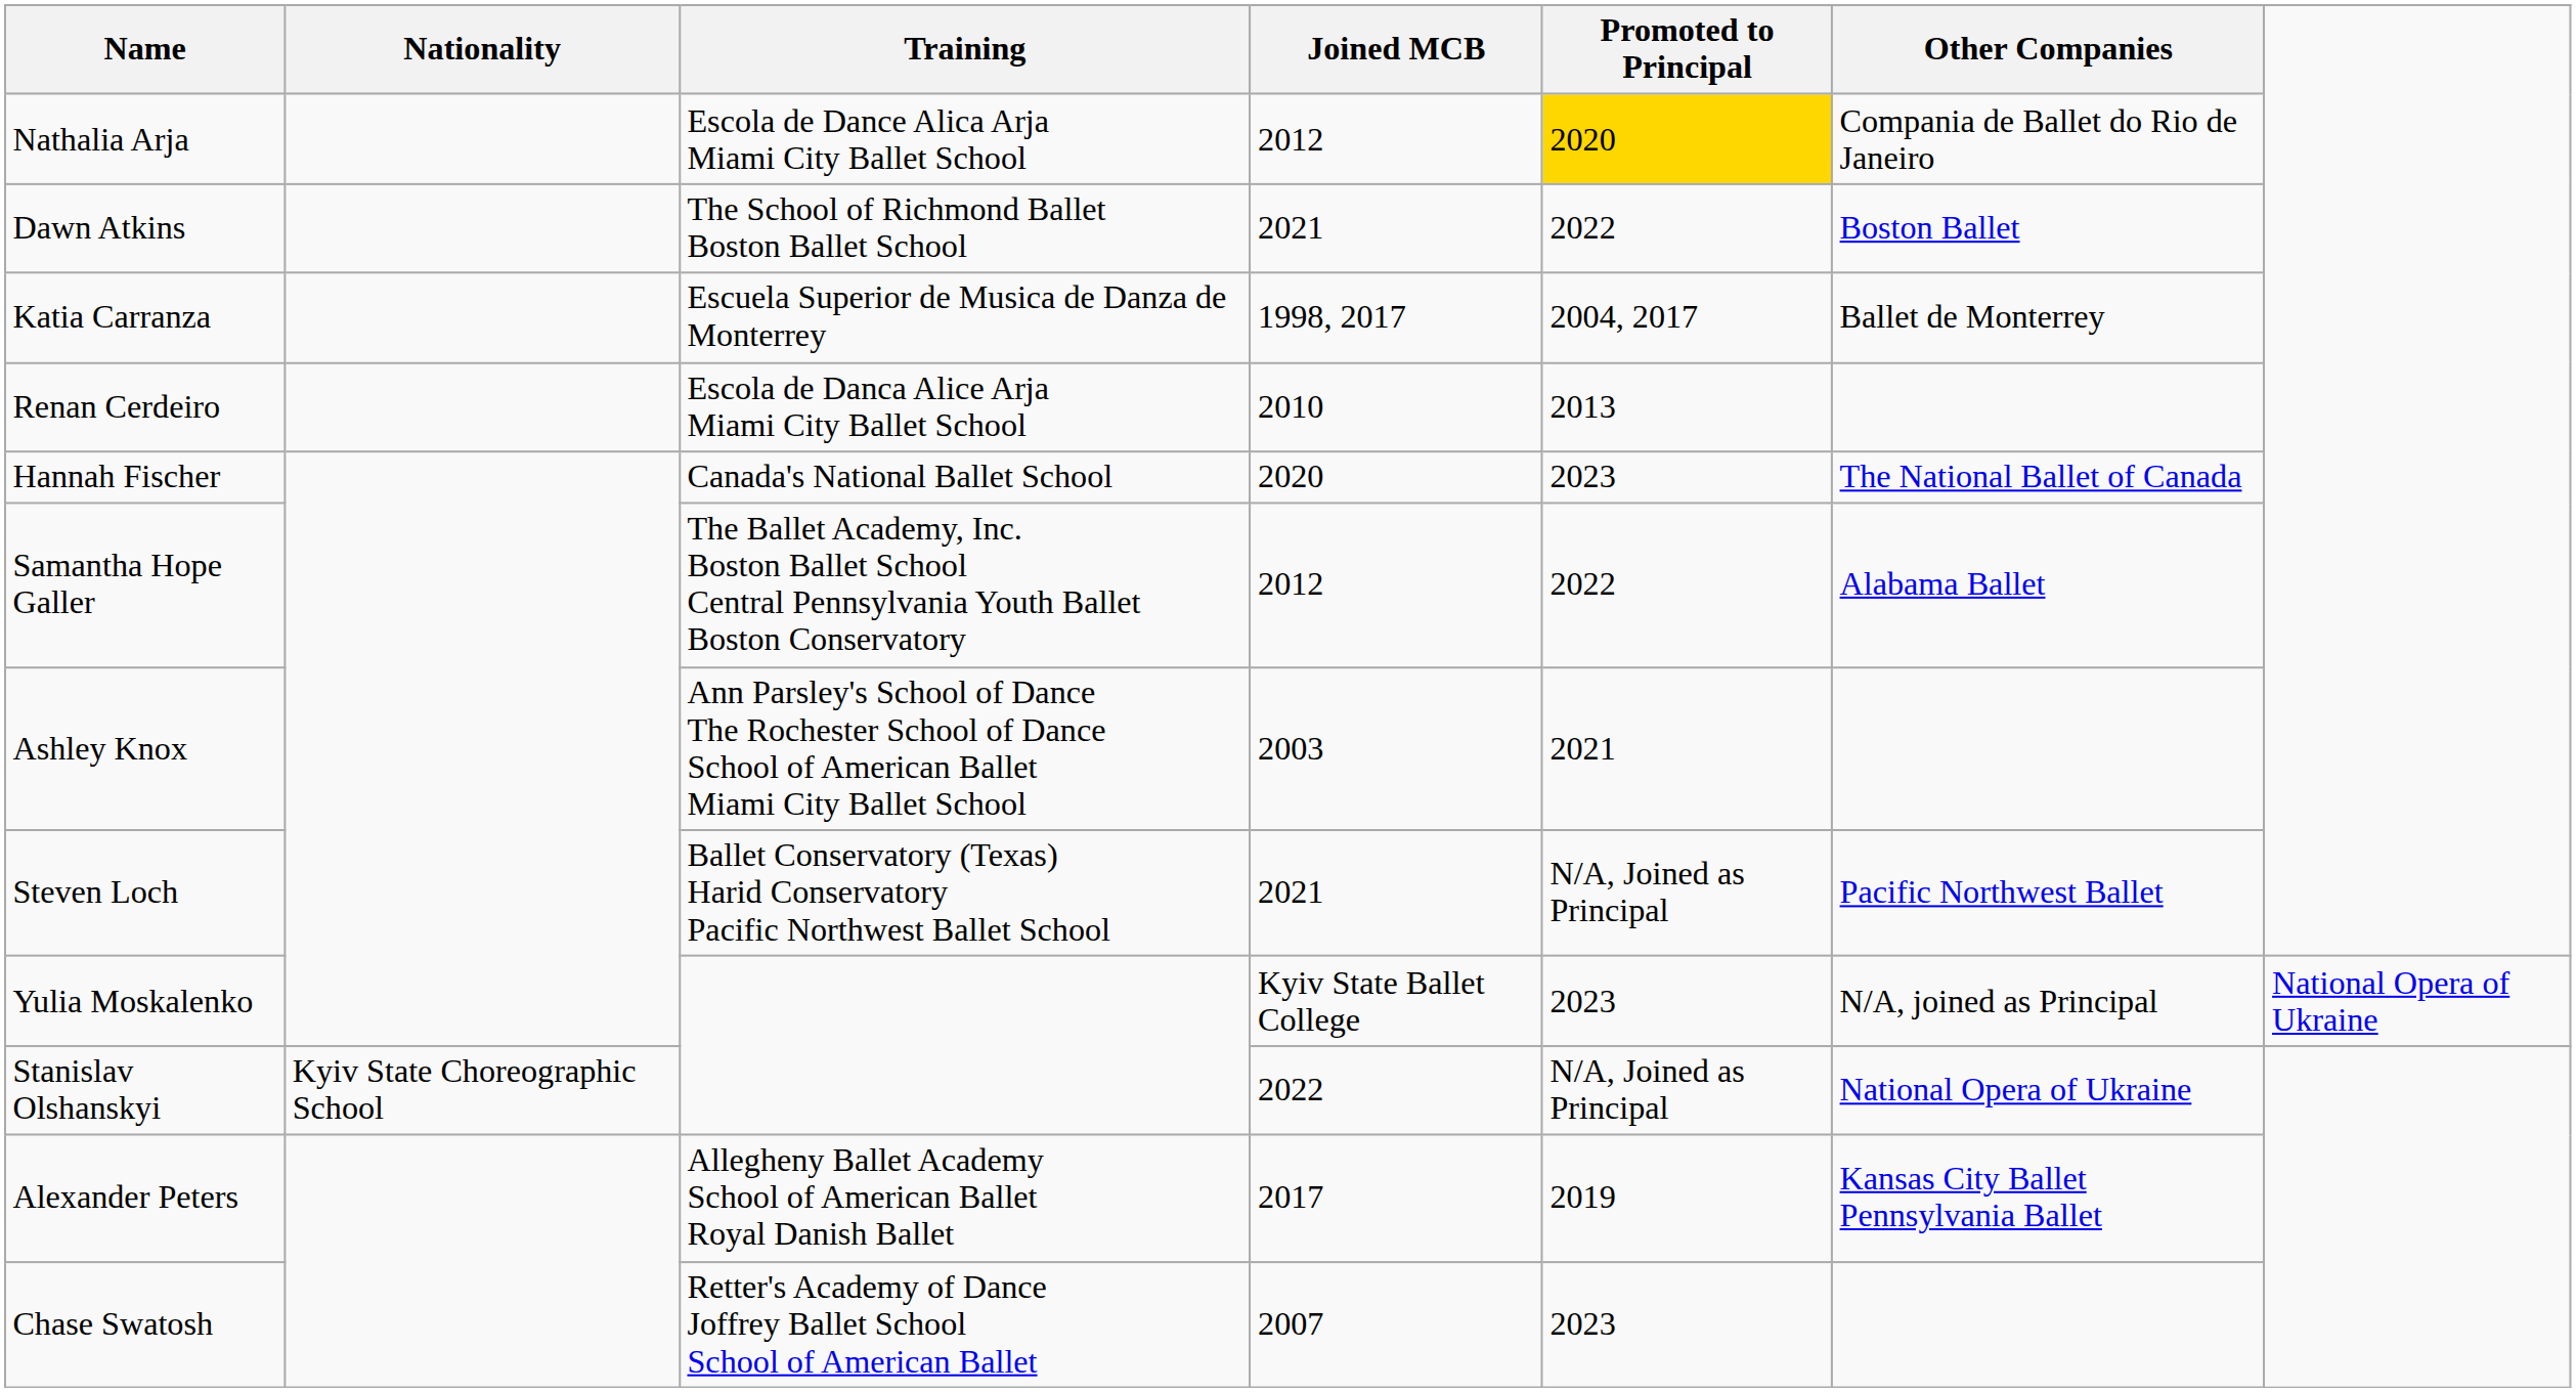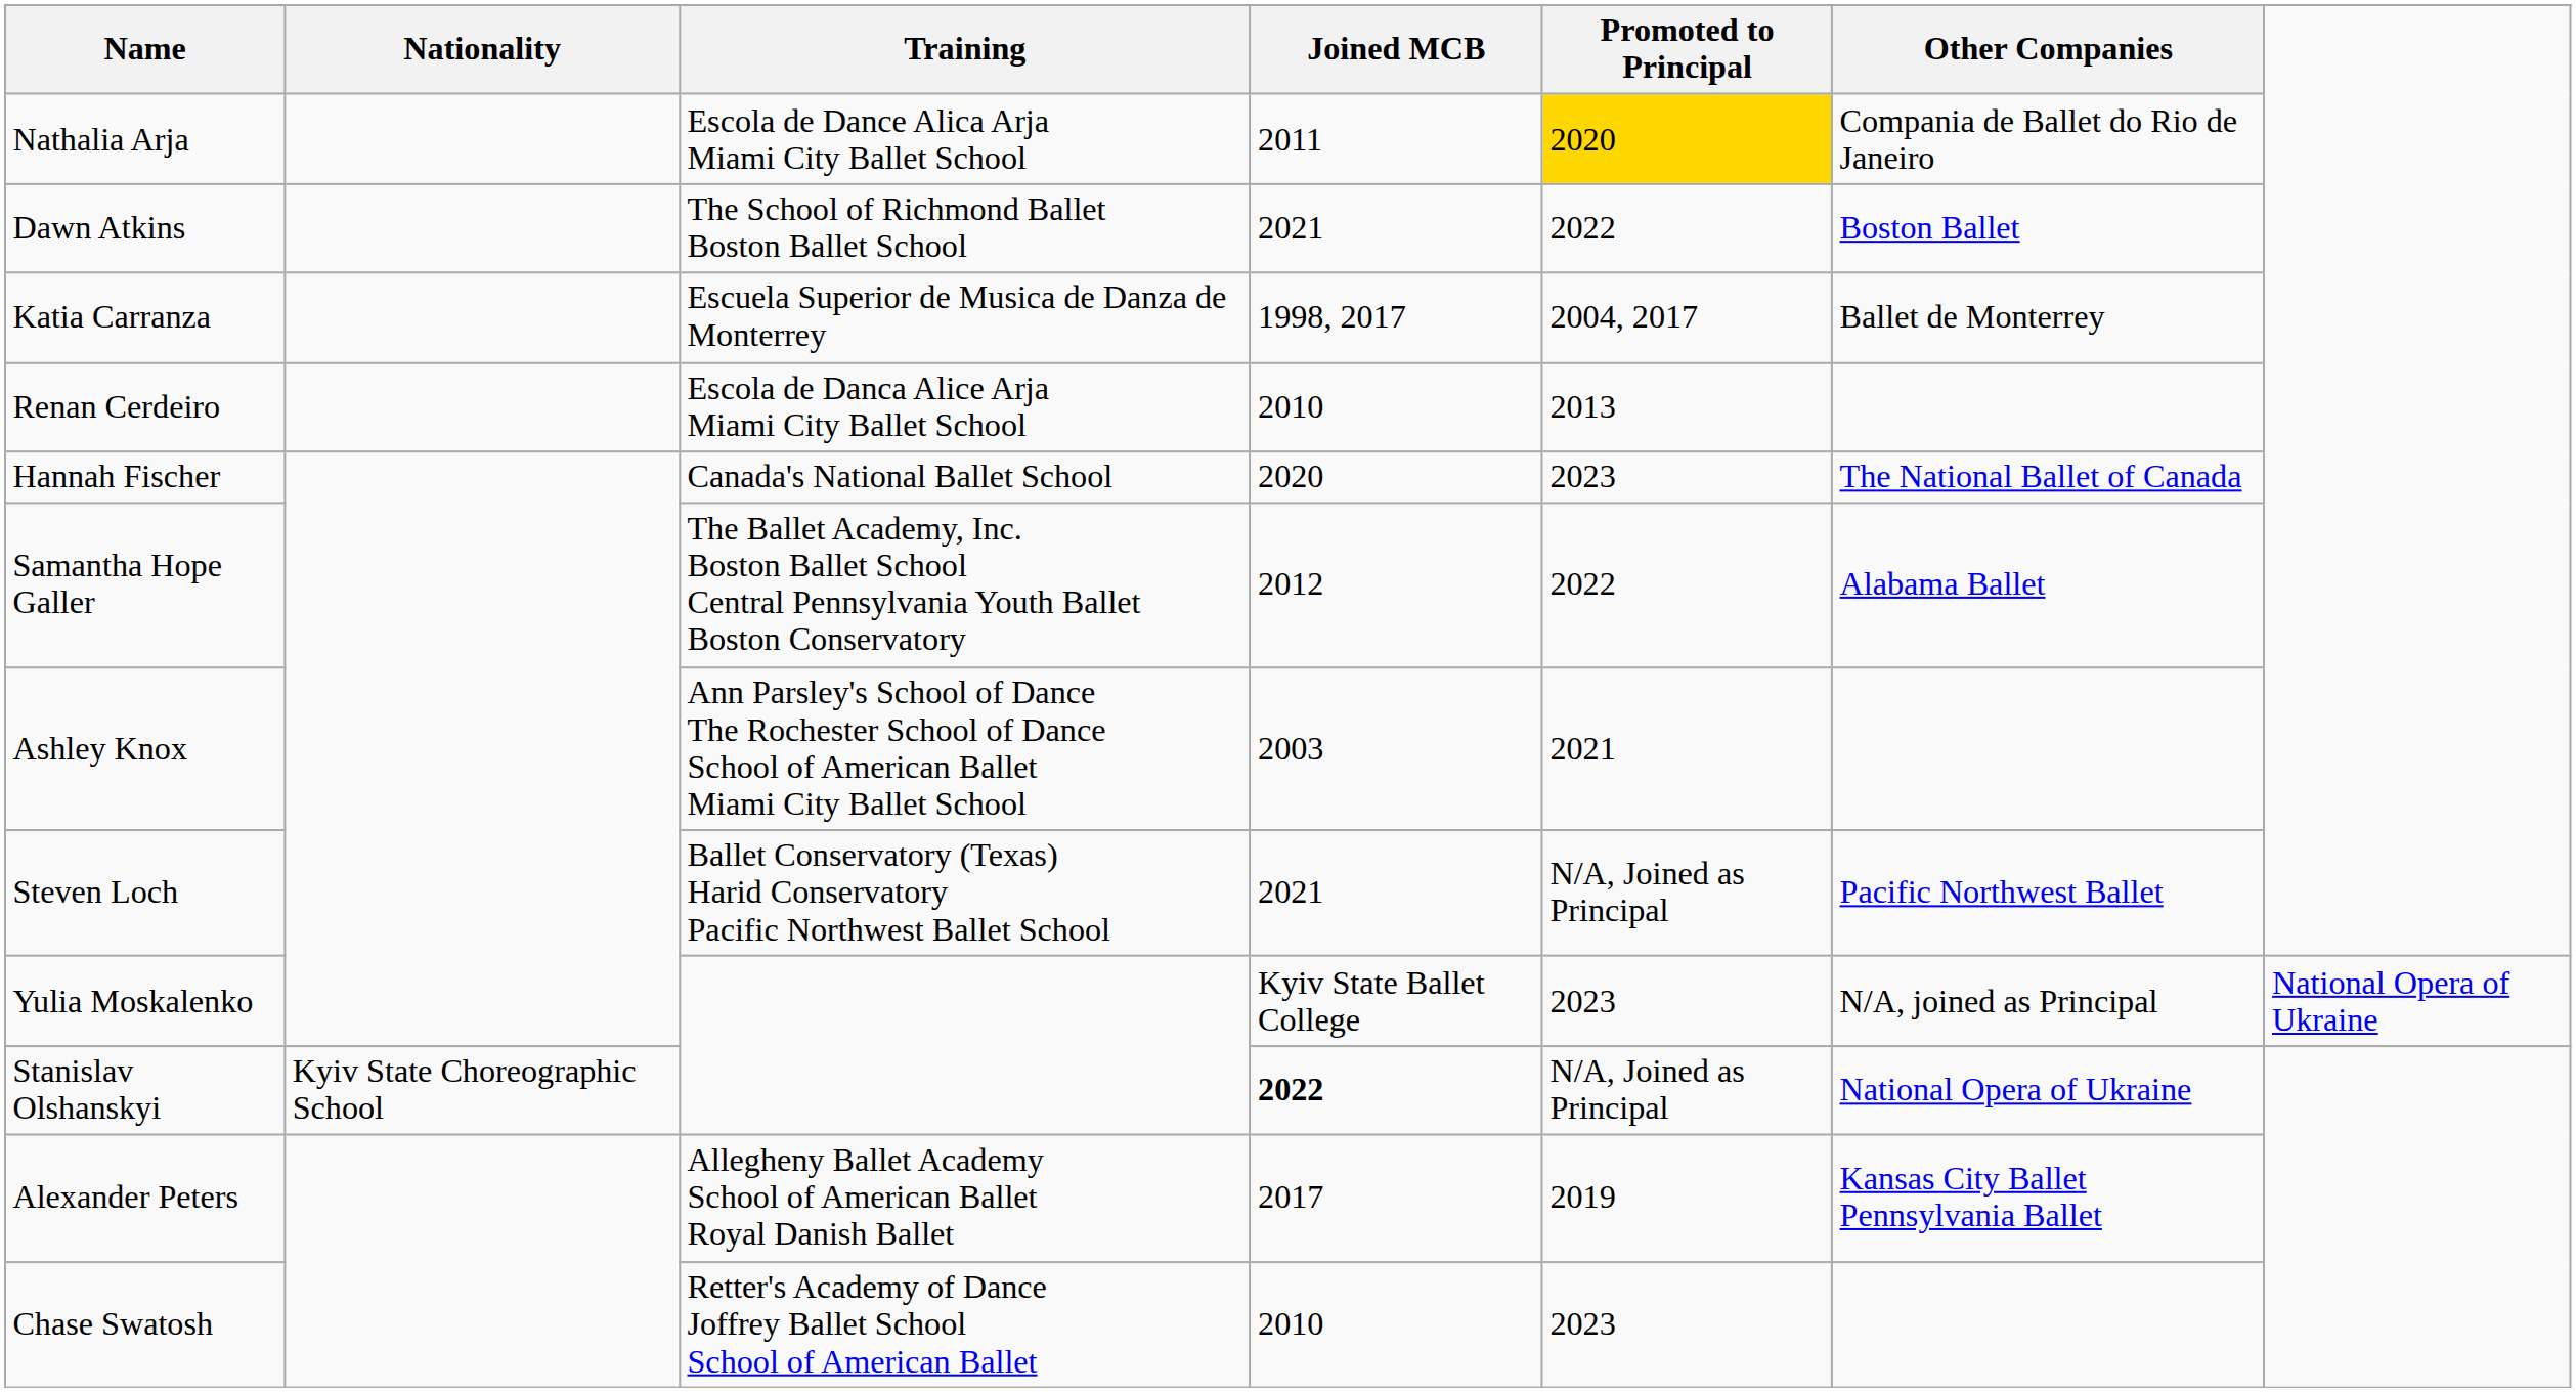 <table class="wikitable">
 <tr>
 <th>Name</th>
 <th>Nationality</th>
 <th>Training</th>
 <th>Joined MCB</th>
 <th>Promoted to Principal</th>
 <th>Other Companies</th>
 </tr>
 <tr>
 <td>Nathalia Arja</td>
 <td></td>
 <td>Escola de Dance Alica Arja<br> Miami City Ballet School</td>
-<td>2012</td>
+<td>2011</td>
 <td style="background: gold;">2020</td>
 <td>Compania de Ballet do Rio de Janeiro</td>
 </tr>
 <tr>
 <td>Dawn Atkins</td>
 <td></td>
 <td>The School of Richmond Ballet<br> Boston Ballet School</td>
 <td>2021</td>
 <td>2022</td>
 <td><a href='#'>Boston Ballet</a></td>
 </tr>
 <tr>
 <td>Katia Carranza</td>
 <td></td>
 <td>Escuela Superior de Musica de Danza de Monterrey</td>
 <td>1998, 2017</td>
 <td>2004, 2017</td>
 <td>Ballet de Monterrey</td>
 </tr>
 <tr>
 <td>Renan Cerdeiro</td>
 <td></td>
 <td>Escola de Danca Alice Arja<br>Miami City Ballet School</td>
 <td>2010</td>
 <td>2013</td>
 <td></td>
 </tr>
 <tr>
 <td>Hannah Fischer</td>
 <td rowspan="5"></td>
 <td>Canada's National Ballet School</td>
 <td>2020</td>
 <td>2023</td>
 <td><a href='#'>The National Ballet of Canada</a></td>
 </tr>
 <tr>
 <td>Samantha Hope Galler</td>
 <td>The Ballet Academy, Inc.<br>Boston Ballet School<br>Central Pennsylvania Youth Ballet<br>Boston Conservatory</td>
 <td>2012</td>
 <td>2022</td>
 <td><a href='#'>Alabama Ballet</a></td>
 </tr>
 <tr>
 <td>Ashley Knox</td>
 <td>Ann Parsley's School of Dance<br>The Rochester School of Dance<br>School of American Ballet<br>Miami City Ballet School</td>
 <td>2003</td>
 <td>2021</td>
 <td></td>
 </tr>
 <tr>
 <td>Steven Loch</td>
 <td>Ballet Conservatory (Texas)<br>Harid Conservatory<br>Pacific Northwest Ballet School</td>
 <td>2021</td>
 <td>N/A, Joined as Principal</td>
 <td><a href='#'>Pacific Northwest Ballet</a></td>
 </tr>
 <tr>
 <td>Yulia Moskalenko</td>
 <td rowspan="2"></td>
 <td>Kyiv State Ballet College</td>
 <td>2023</td>
 <td>N/A, joined as Principal</td>
 <td><a href='#'>National Opera of Ukraine</a></td>
 </tr>
 <tr>
 <td>Stanislav Olshanskyi</td>
 <td>Kyiv State Choreographic School</td>
-<td>2022</td>
+<td><strong>2022</strong></td>
 <td>N/A, Joined as Principal</td>
 <td><a href='#'>National Opera of Ukraine</a></td>
 </tr>
 <tr>
 <td>Alexander Peters</td>
 <td rowspan="2"></td>
 <td>Allegheny Ballet Academy <br> School of American Ballet <br> Royal Danish Ballet</td>
 <td>2017</td>
 <td>2019</td>
 <td><a href='#'>Kansas City Ballet</a><br><a href='#'>Pennsylvania Ballet</a></td>
 </tr>
 <tr>
 <td>Chase Swatosh</td>
 <td>Retter's Academy of Dance<br>Joffrey Ballet School<br><a href='#'>School of American Ballet</a></td>
-<td>2007</td>
+<td>2010</td>
 <td>2023</td>
 <td></td>
 </tr>
 <tr>
 </tr>
 </table>
